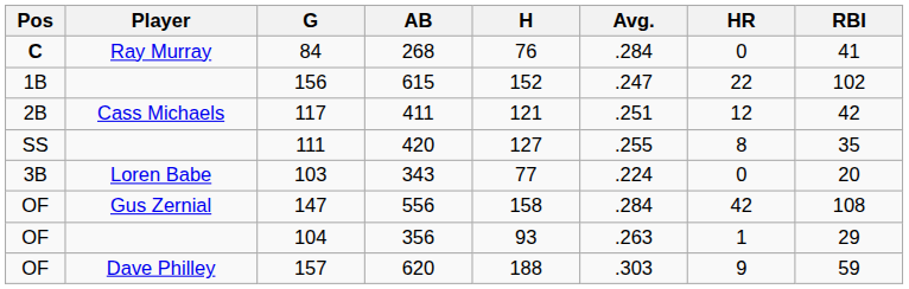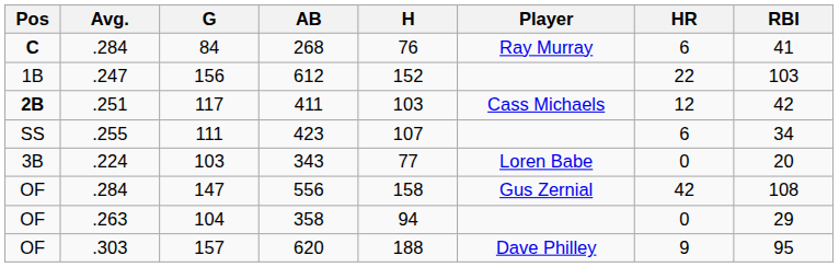 <table class="wikitable sortable">
 <tr>
 <th bgcolor="#DDDDFF" width="5%">Pos</th>
-<th bgcolor="#DDDDFF" width="16%">Player</th>
+<th bgcolor="#DDDDFF" width="9%">Avg.</th>
 <th bgcolor="#DDDDFF" width="9%">G</th>
 <th bgcolor="#DDDDFF" width="9%">AB</th>
 <th bgcolor="#DDDDFF" width="9%">H</th>
-<th bgcolor="#DDDDFF" width="9%">Avg.</th>
+<th bgcolor="#DDDDFF" width="16%">Player</th>
 <th bgcolor="#DDDDFF" width="9%">HR</th>
 <th bgcolor="#DDDDFF" width="9%">RBI</th>
 </tr>
 <tr align="center">
 <td><strong>C</strong></td>
-<td><a href='#'>Ray Murray</a></td>
+<td>.284</td>
 <td>84</td>
 <td>268</td>
 <td>76</td>
-<td>.284</td>
-<td>0</td>
+<td><a href='#'>Ray Murray</a></td>
+<td>6</td>
 <td>41</td>
 </tr>
 <tr align=center>
 <td>1B</td>
+<td>.247</td>
+<td>156</td>
+<td>612</td>
+<td>152</td>
 <td></td>
-<td>156</td>
-<td>615</td>
-<td>152</td>
-<td>.247</td>
 <td>22</td>
-<td>102</td>
+<td>103</td>
 </tr>
 <tr align="center">
-<td>2B</td>
-<td><a href='#'>Cass Michaels</a></td>
+<td><strong>2B</strong></td>
+<td>.251</td>
 <td>117</td>
 <td>411</td>
-<td>121</td>
-<td>.251</td>
+<td>103</td>
+<td><a href='#'>Cass Michaels</a></td>
 <td>12</td>
 <td>42</td>
 </tr>
 <tr align=center>
 <td>SS</td>
+<td>.255</td>
+<td>111</td>
+<td>423</td>
+<td>107</td>
 <td></td>
-<td>111</td>
-<td>420</td>
-<td>127</td>
-<td>.255</td>
-<td>8</td>
-<td>35</td>
+<td>6</td>
+<td>34</td>
 </tr>
 <tr align="center">
 <td>3B</td>
-<td><a href='#'>Loren Babe</a></td>
+<td>.224</td>
 <td>103</td>
 <td>343</td>
 <td>77</td>
-<td>.224</td>
+<td><a href='#'>Loren Babe</a></td>
 <td>0</td>
 <td>20</td>
 </tr>
 <tr align=center>
 <td>OF</td>
-<td><a href='#'>Gus Zernial</a></td>
+<td>.284</td>
 <td>147</td>
 <td>556</td>
 <td>158</td>
-<td>.284</td>
+<td><a href='#'>Gus Zernial</a></td>
 <td>42</td>
 <td>108</td>
 </tr>
 <tr align=center>
 <td>OF</td>
+<td>.263</td>
+<td>104</td>
+<td>358</td>
+<td>94</td>
 <td></td>
-<td>104</td>
-<td>356</td>
-<td>93</td>
-<td>.263</td>
-<td>1</td>
+<td>0</td>
 <td>29</td>
 </tr>
 <tr align="center">
 <td>OF</td>
-<td><a href='#'>Dave Philley</a></td>
+<td>.303</td>
 <td>157</td>
 <td>620</td>
 <td>188</td>
-<td>.303</td>
+<td><a href='#'>Dave Philley</a></td>
 <td>9</td>
-<td>59</td>
+<td>95</td>
 </tr>
 </table>
